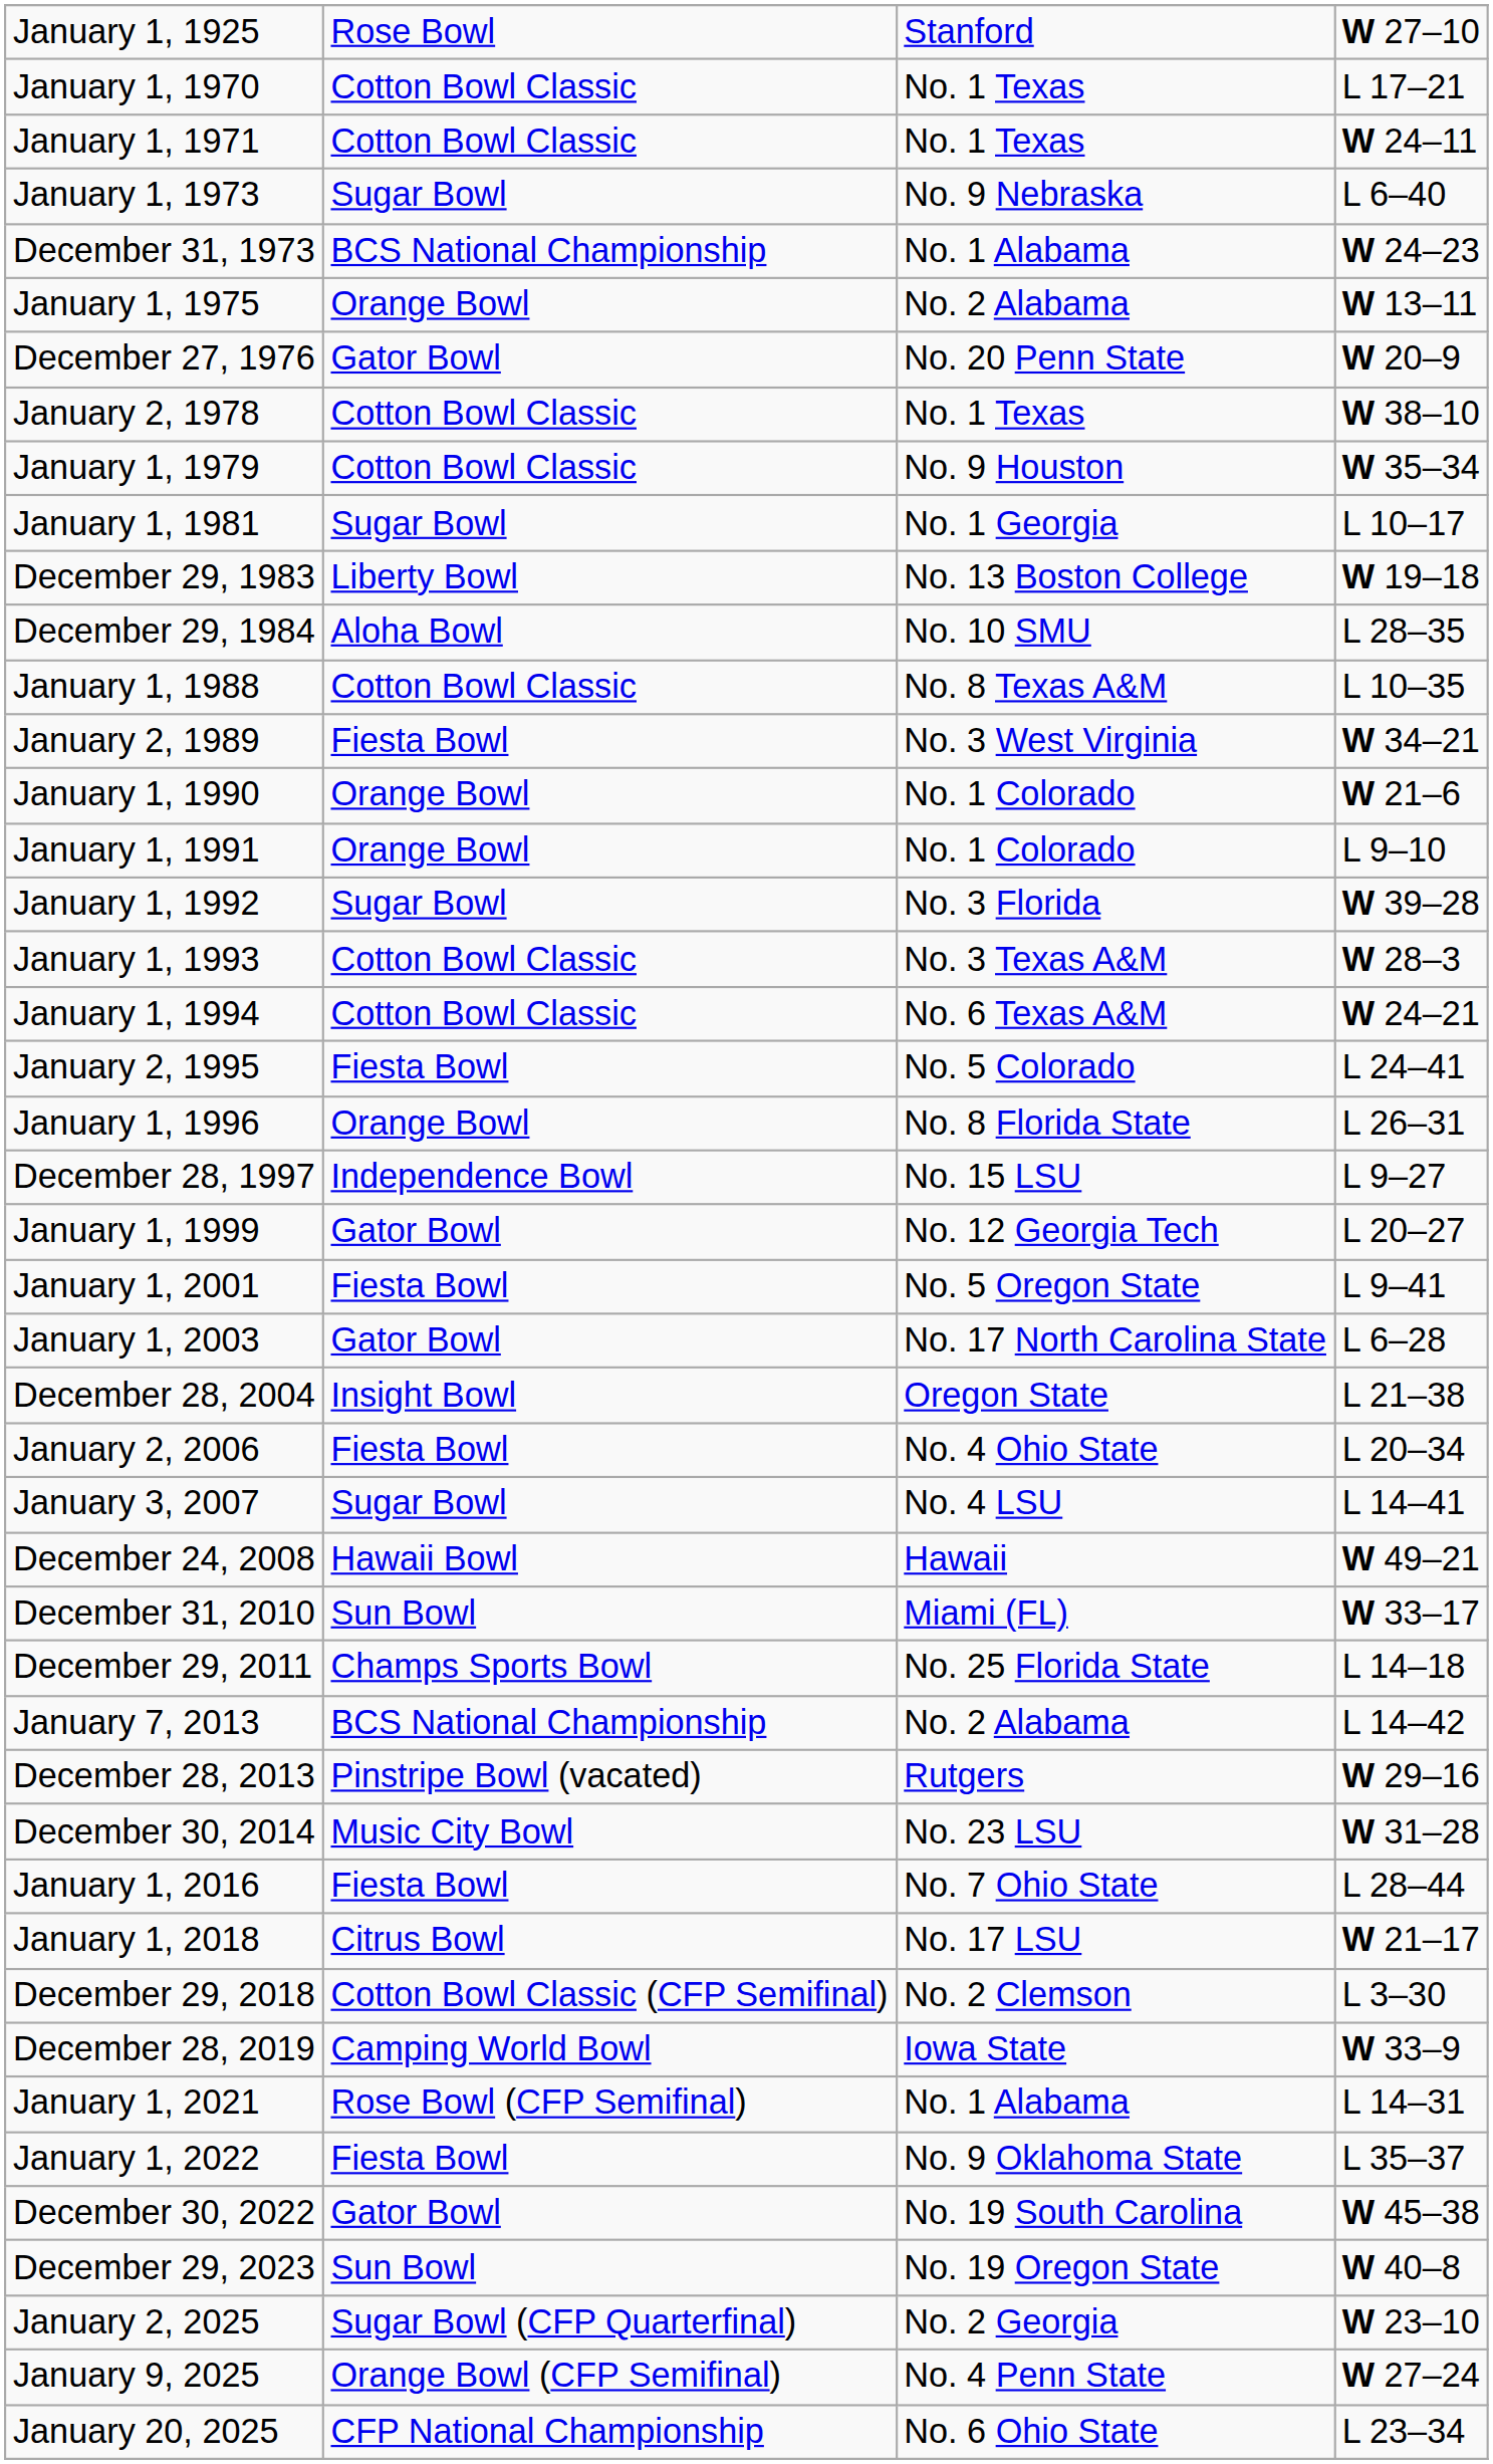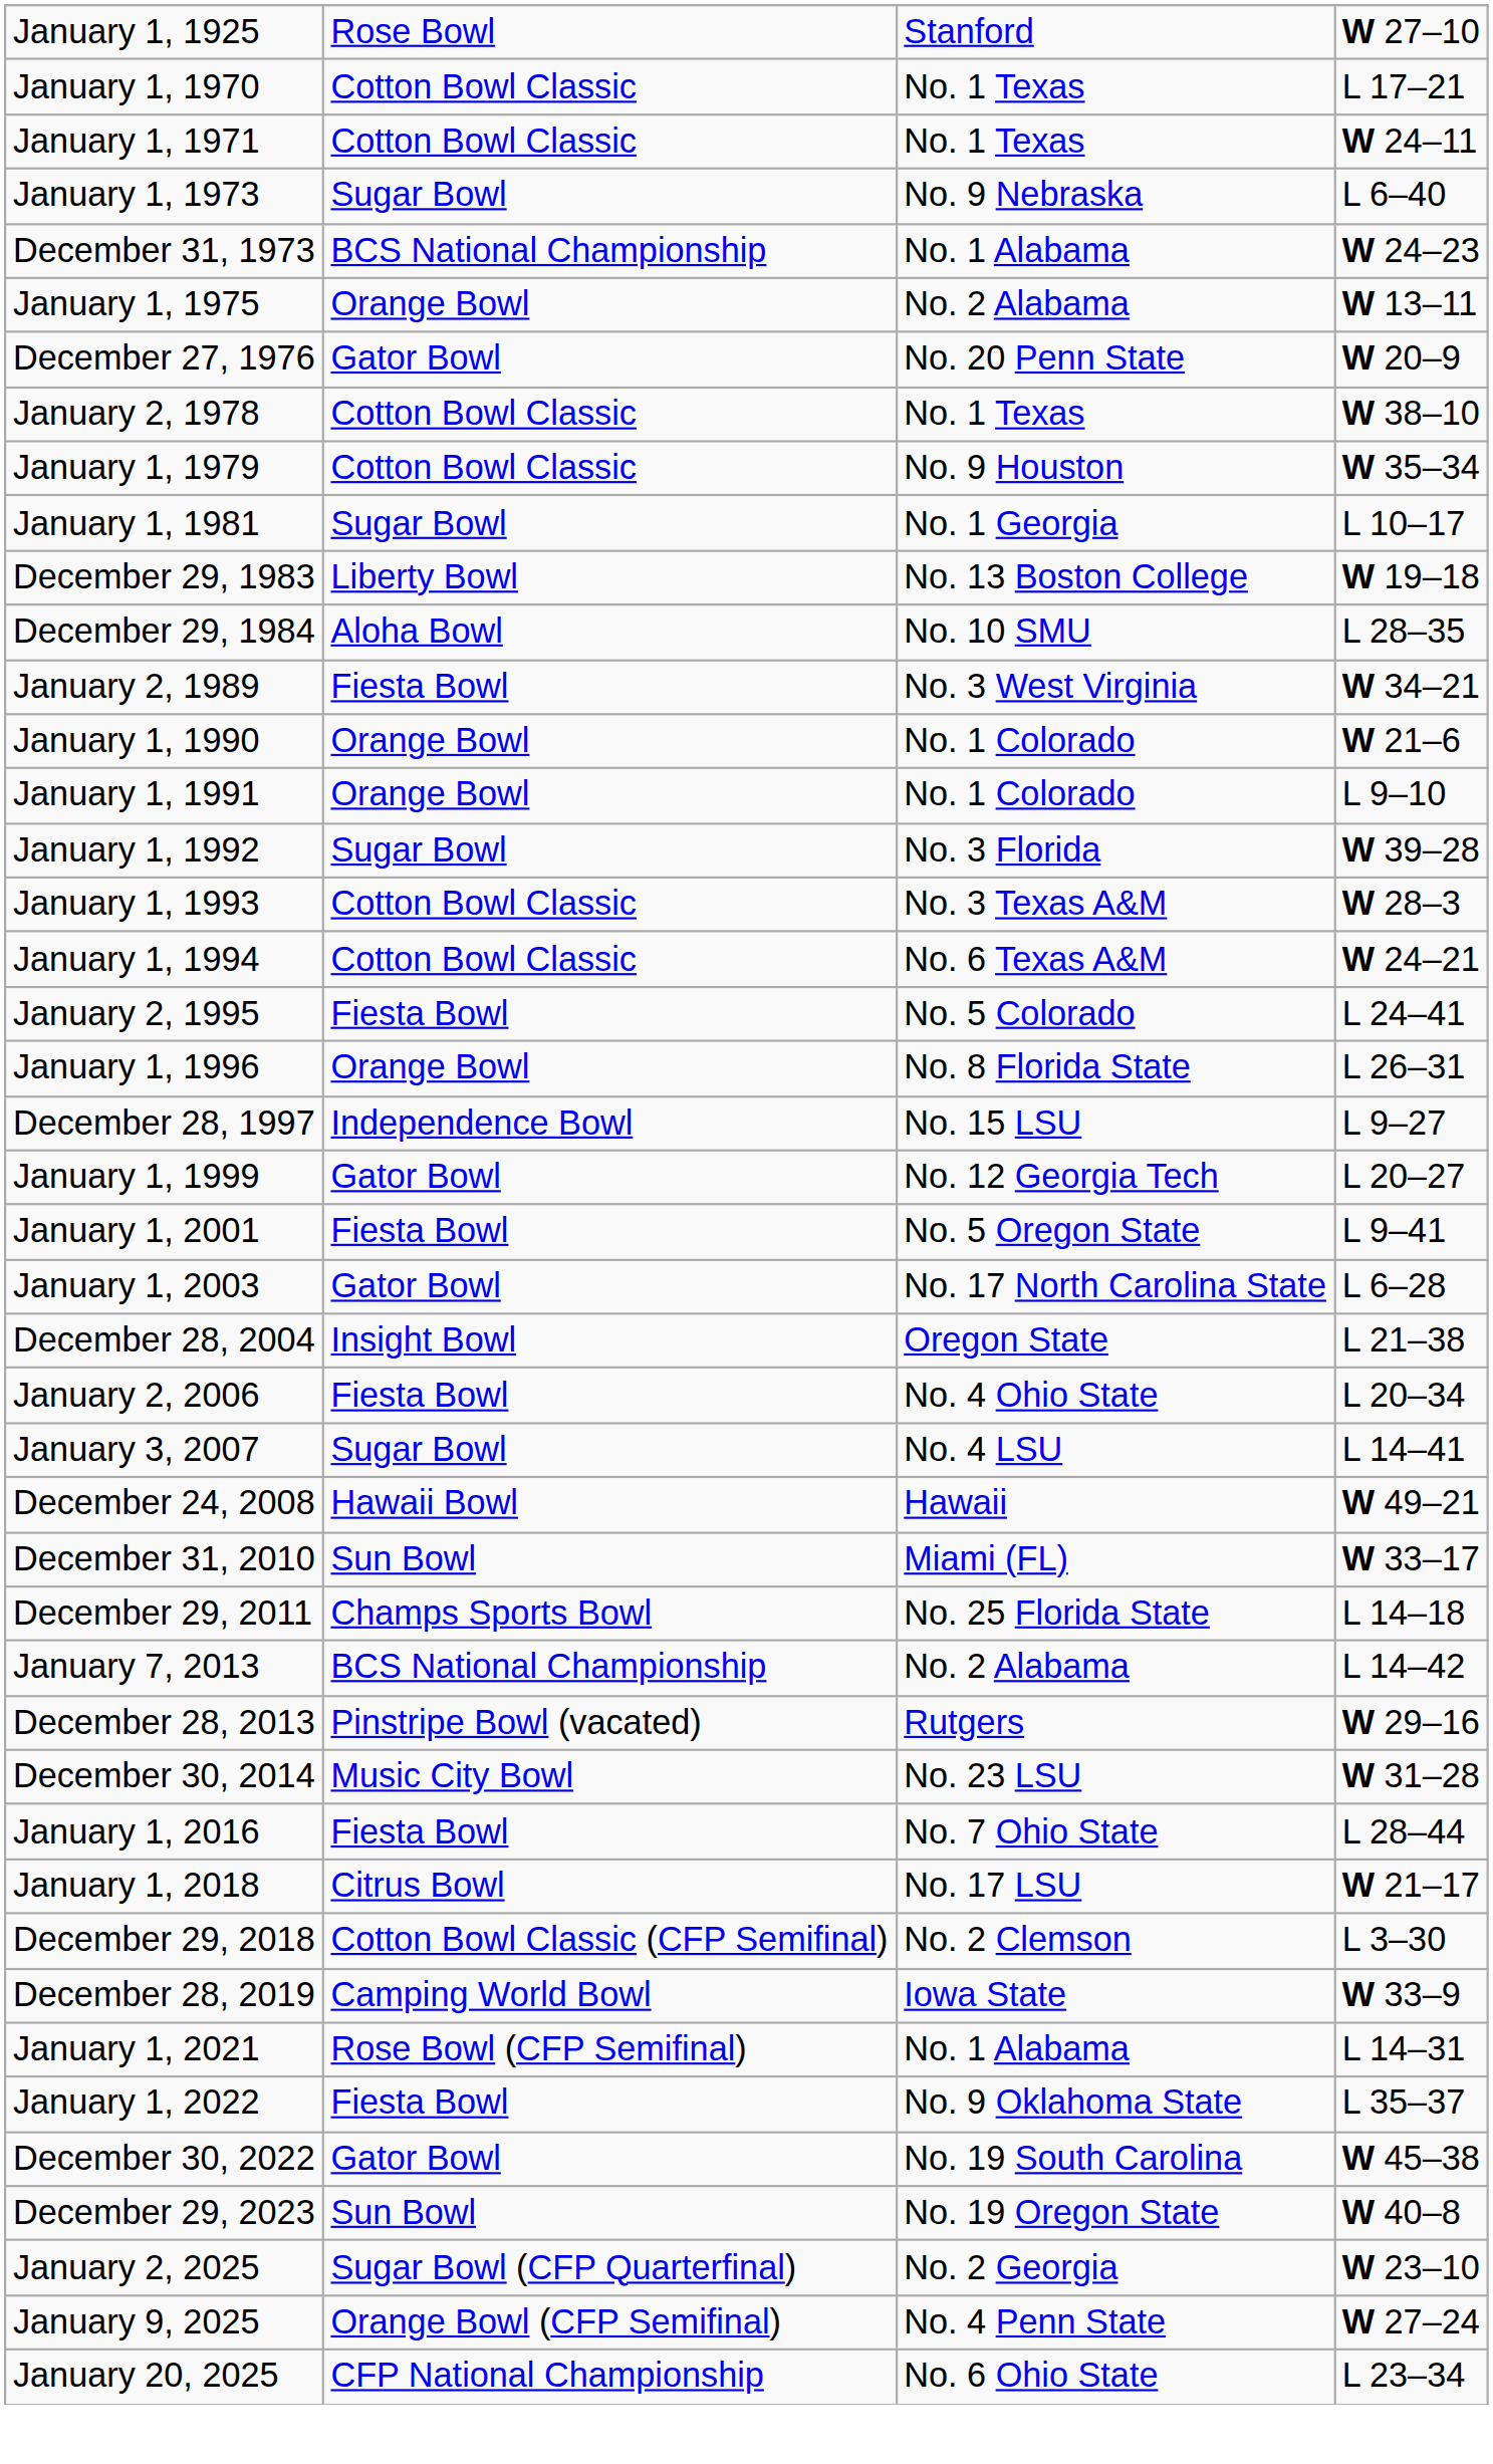 <table class="wikitable">
 <tr>
 </tr>
 <tr>
 <td>January 1, 1925</td>
 <td><a href='#'>Rose Bowl</a></td>
 <td><a href='#'>Stanford</a></td>
 <td><strong>W</strong> 27–10</td>
 </tr>
 <tr>
 <td>January 1, 1970</td>
 <td><a href='#'>Cotton Bowl Classic</a></td>
 <td>No. 1 <a href='#'>Texas</a></td>
 <td>L 17–21</td>
 </tr>
 <tr>
 <td>January 1, 1971</td>
 <td><a href='#'>Cotton Bowl Classic</a></td>
 <td>No. 1 <a href='#'>Texas</a></td>
 <td><strong>W</strong> 24–11</td>
 </tr>
 <tr>
 <td>January 1, 1973</td>
 <td><a href='#'>Sugar Bowl</a></td>
 <td>No. 9 <a href='#'>Nebraska</a></td>
 <td>L 6–40</td>
 </tr>
 <tr>
 <td>December 31, 1973</td>
 <td><a href='#'>BCS National Championship</a></td>
 <td>No. 1 <a href='#'>Alabama</a></td>
 <td><strong>W</strong> 24–23</td>
 </tr>
 <tr>
 <td>January 1, 1975</td>
 <td><a href='#'>Orange Bowl</a></td>
 <td>No. 2 <a href='#'>Alabama</a></td>
 <td><strong>W</strong> 13–11</td>
 </tr>
 <tr>
 <td>December 27, 1976</td>
 <td><a href='#'>Gator Bowl</a></td>
 <td>No. 20 <a href='#'>Penn State</a></td>
 <td><strong>W</strong> 20–9</td>
 </tr>
 <tr>
 <td>January 2, 1978</td>
 <td><a href='#'>Cotton Bowl Classic</a></td>
 <td>No. 1 <a href='#'>Texas</a></td>
 <td><strong>W</strong> 38–10</td>
 </tr>
 <tr>
 <td>January 1, 1979</td>
 <td><a href='#'>Cotton Bowl Classic</a></td>
 <td>No. 9 <a href='#'>Houston</a></td>
 <td><strong>W</strong> 35–34</td>
 </tr>
 <tr>
 <td>January 1, 1981</td>
 <td><a href='#'>Sugar Bowl</a></td>
 <td>No. 1 <a href='#'>Georgia</a></td>
 <td>L 10–17</td>
 </tr>
 <tr>
 <td>December 29, 1983</td>
 <td><a href='#'>Liberty Bowl</a></td>
 <td>No. 13 <a href='#'>Boston College</a></td>
 <td><strong>W</strong> 19–18</td>
 </tr>
 <tr>
 <td>December 29, 1984</td>
 <td><a href='#'>Aloha Bowl</a></td>
 <td>No. 10 <a href='#'>SMU</a></td>
 <td>L 28–35</td>
-</tr>
-<tr>
-<td>January 1, 1988</td>
-<td><a href='#'>Cotton Bowl Classic</a></td>
-<td>No. 8 <a href='#'>Texas A&M</a></td>
-<td>L 10–35</td>
 </tr>
 <tr>
 <td>January 2, 1989</td>
 <td><a href='#'>Fiesta Bowl</a></td>
 <td>No. 3 <a href='#'>West Virginia</a></td>
 <td><strong>W</strong> 34–21</td>
 </tr>
 <tr>
 <td>January 1, 1990</td>
 <td><a href='#'>Orange Bowl</a></td>
 <td>No. 1 <a href='#'>Colorado</a></td>
 <td><strong>W</strong> 21–6</td>
 </tr>
 <tr>
 <td>January 1, 1991</td>
 <td><a href='#'>Orange Bowl</a></td>
 <td>No. 1 <a href='#'>Colorado</a></td>
 <td>L 9–10</td>
 </tr>
 <tr>
 <td>January 1, 1992</td>
 <td><a href='#'>Sugar Bowl</a></td>
 <td>No. 3 <a href='#'>Florida</a></td>
 <td><strong>W</strong> 39–28</td>
 </tr>
 <tr>
 <td>January 1, 1993</td>
 <td><a href='#'>Cotton Bowl Classic</a></td>
 <td>No. 3 <a href='#'>Texas A&M</a></td>
 <td><strong>W</strong> 28–3</td>
 </tr>
 <tr>
 <td>January 1, 1994</td>
 <td><a href='#'>Cotton Bowl Classic</a></td>
 <td>No. 6 <a href='#'>Texas A&M</a></td>
 <td><strong>W</strong> 24–21</td>
 </tr>
 <tr>
 <td>January 2, 1995</td>
 <td><a href='#'>Fiesta Bowl</a></td>
 <td>No. 5 <a href='#'>Colorado</a></td>
 <td>L 24–41</td>
 </tr>
 <tr>
 <td>January 1, 1996</td>
 <td><a href='#'>Orange Bowl</a></td>
 <td>No. 8 <a href='#'>Florida State</a></td>
 <td>L 26–31</td>
 </tr>
 <tr>
 <td>December 28, 1997</td>
 <td><a href='#'>Independence Bowl</a></td>
 <td>No. 15 <a href='#'>LSU</a></td>
 <td>L 9–27</td>
 </tr>
 <tr>
 <td>January 1, 1999</td>
 <td><a href='#'>Gator Bowl</a></td>
 <td>No. 12 <a href='#'>Georgia Tech</a></td>
 <td>L 20–27</td>
 </tr>
 <tr>
 <td>January 1, 2001</td>
 <td><a href='#'>Fiesta Bowl</a></td>
 <td>No. 5 <a href='#'>Oregon State</a></td>
 <td>L 9–41</td>
 </tr>
 <tr>
 <td>January 1, 2003</td>
 <td><a href='#'>Gator Bowl</a></td>
 <td>No. 17 <a href='#'>North Carolina State</a></td>
 <td>L 6–28</td>
 </tr>
 <tr>
 <td>December 28, 2004</td>
 <td><a href='#'>Insight Bowl</a></td>
 <td><a href='#'>Oregon State</a></td>
 <td>L 21–38</td>
 </tr>
 <tr>
 <td>January 2, 2006</td>
 <td><a href='#'>Fiesta Bowl</a></td>
 <td>No. 4 <a href='#'>Ohio State</a></td>
 <td>L 20–34</td>
 </tr>
 <tr>
 <td>January 3, 2007</td>
 <td><a href='#'>Sugar Bowl</a></td>
 <td>No. 4 <a href='#'>LSU</a></td>
 <td>L 14–41</td>
 </tr>
 <tr>
 <td>December 24, 2008</td>
 <td><a href='#'>Hawaii Bowl</a></td>
 <td><a href='#'>Hawaii</a></td>
 <td><strong>W</strong> 49–21</td>
 </tr>
 <tr>
 <td>December 31, 2010</td>
 <td><a href='#'>Sun Bowl</a></td>
 <td><a href='#'>Miami (FL)</a></td>
 <td><strong>W</strong> 33–17</td>
 </tr>
 <tr>
 <td>December 29, 2011</td>
 <td><a href='#'>Champs Sports Bowl</a></td>
 <td>No. 25 <a href='#'>Florida State</a></td>
 <td>L 14–18</td>
 </tr>
 <tr>
 <td>January 7, 2013</td>
 <td><a href='#'>BCS National Championship</a></td>
 <td>No. 2 <a href='#'>Alabama</a></td>
 <td>L 14–42</td>
 </tr>
 <tr>
 <td>December 28, 2013</td>
 <td><a href='#'>Pinstripe Bowl</a> (vacated)</td>
 <td><a href='#'>Rutgers</a></td>
 <td><strong>W</strong> 29–16</td>
 </tr>
 <tr>
 <td>December 30, 2014</td>
 <td><a href='#'>Music City Bowl</a></td>
 <td>No. 23 <a href='#'>LSU</a></td>
 <td><strong>W</strong> 31–28</td>
 </tr>
 <tr>
 <td>January 1, 2016</td>
 <td><a href='#'>Fiesta Bowl</a></td>
 <td>No. 7 <a href='#'>Ohio State</a></td>
 <td>L 28–44</td>
 </tr>
 <tr>
 <td>January 1, 2018</td>
 <td><a href='#'>Citrus Bowl</a></td>
 <td>No. 17 <a href='#'>LSU</a></td>
 <td><strong>W</strong> 21–17</td>
 </tr>
 <tr>
 <td>December 29, 2018</td>
 <td><a href='#'>Cotton Bowl Classic</a> (<a href='#'>CFP Semifinal</a>)</td>
 <td>No. 2 <a href='#'>Clemson</a></td>
 <td>L 3–30</td>
 </tr>
 <tr>
 <td>December 28, 2019</td>
 <td><a href='#'>Camping World Bowl</a></td>
 <td><a href='#'>Iowa State</a></td>
 <td><strong>W</strong> 33–9</td>
 </tr>
 <tr>
 <td>January 1, 2021</td>
 <td><a href='#'>Rose Bowl</a> (<a href='#'>CFP Semifinal</a>)</td>
 <td>No. 1 <a href='#'>Alabama</a></td>
 <td>L 14–31</td>
 </tr>
 <tr>
 <td>January 1, 2022</td>
 <td><a href='#'>Fiesta Bowl</a></td>
 <td>No. 9 <a href='#'>Oklahoma State</a></td>
 <td>L 35–37</td>
 </tr>
 <tr>
 <td>December 30, 2022</td>
 <td><a href='#'>Gator Bowl</a></td>
 <td>No. 19 <a href='#'>South Carolina</a></td>
 <td><strong>W</strong> 45–38</td>
 </tr>
 <tr>
 <td>December 29, 2023</td>
 <td><a href='#'>Sun Bowl</a></td>
 <td>No. 19 <a href='#'>Oregon State</a></td>
 <td><strong>W</strong> 40–8</td>
 </tr>
 <tr>
 <td>January 2, 2025</td>
 <td><a href='#'>Sugar Bowl</a> (<a href='#'>CFP Quarterfinal</a>)</td>
 <td>No. 2 <a href='#'>Georgia</a></td>
 <td><strong>W</strong> 23–10</td>
 </tr>
 <tr>
 <td>January 9, 2025</td>
 <td><a href='#'>Orange Bowl</a> (<a href='#'>CFP Semifinal</a>)</td>
 <td>No. 4 <a href='#'>Penn State</a></td>
 <td><strong>W</strong> 27–24</td>
 </tr>
 <tr>
 <td>January 20, 2025</td>
 <td><a href='#'>CFP National Championship</a></td>
 <td>No. 6 <a href='#'>Ohio State</a></td>
 <td>L 23–34</td>
 </tr>
 <tr>
 </tr>
 </table>
